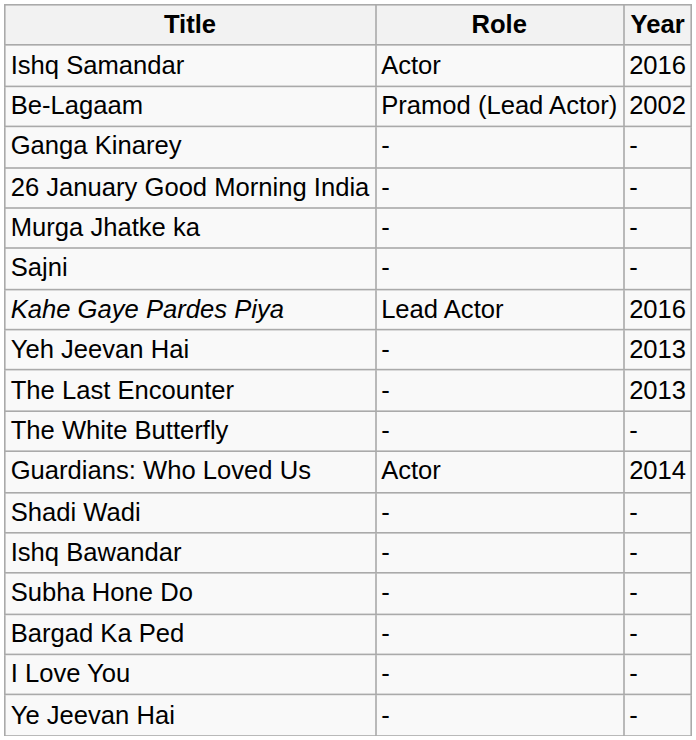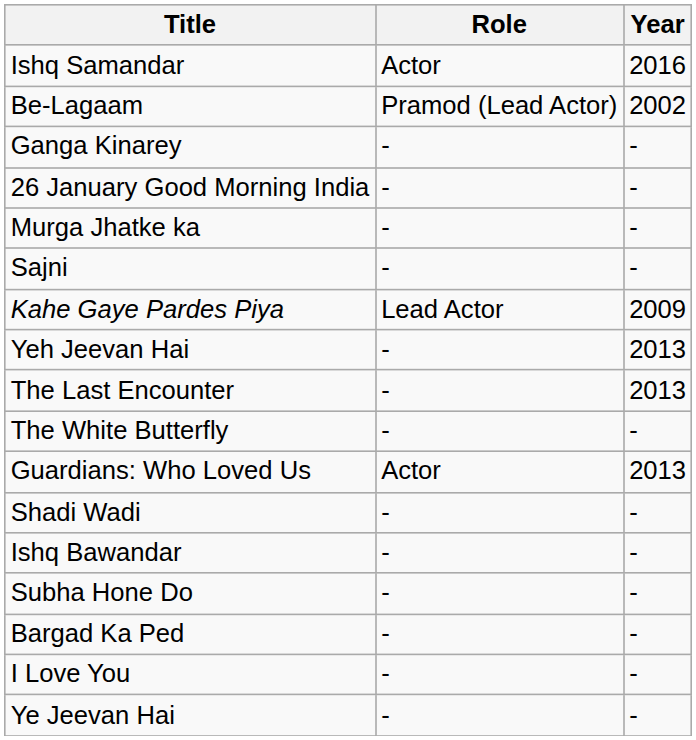 <table class="wikitable">
 <tr>
 <th>Title</th>
 <th>Role</th>
 <th>Year</th>
 </tr>
 <tr>
 <td>Ishq Samandar</td>
 <td>Actor</td>
 <td>2016</td>
 </tr>
 <tr>
 <td>Be-Lagaam</td>
 <td>Pramod (Lead Actor)</td>
 <td>2002</td>
 </tr>
 <tr>
 <td>Ganga Kinarey</td>
 <td>-</td>
 <td>-</td>
 </tr>
 <tr>
 <td>26 January Good Morning India</td>
 <td>-</td>
 <td>-</td>
 </tr>
 <tr>
 <td>Murga Jhatke ka</td>
 <td>-</td>
 <td>-</td>
 </tr>
 <tr>
 <td>Sajni</td>
 <td>-</td>
 <td>-</td>
 </tr>
 <tr>
 <td><em>Kahe Gaye Pardes Piya</em></td>
 <td>Lead Actor</td>
-<td>2016</td>
+<td>2009</td>
 </tr>
 <tr>
 <td>Yeh Jeevan Hai</td>
 <td>-</td>
 <td>2013</td>
 </tr>
 <tr>
 <td>The Last Encounter</td>
 <td>-</td>
 <td>2013</td>
 </tr>
 <tr>
 <td>The White Butterfly</td>
 <td>-</td>
 <td>-</td>
 </tr>
 <tr>
 <td>Guardians: Who Loved Us</td>
 <td>Actor</td>
-<td>2014</td>
+<td>2013</td>
 </tr>
 <tr>
 <td>Shadi Wadi</td>
 <td>-</td>
 <td>-</td>
 </tr>
 <tr>
 <td>Ishq Bawandar</td>
 <td>-</td>
 <td>-</td>
 </tr>
 <tr>
 <td>Subha Hone Do</td>
 <td>-</td>
 <td>-</td>
 </tr>
 <tr>
 <td>Bargad Ka Ped</td>
 <td>-</td>
 <td>-</td>
 </tr>
 <tr>
 <td>I Love You</td>
 <td>-</td>
 <td>-</td>
 </tr>
 <tr>
 <td>Ye Jeevan Hai</td>
 <td>-</td>
 <td>-</td>
 </tr>
 </table>
